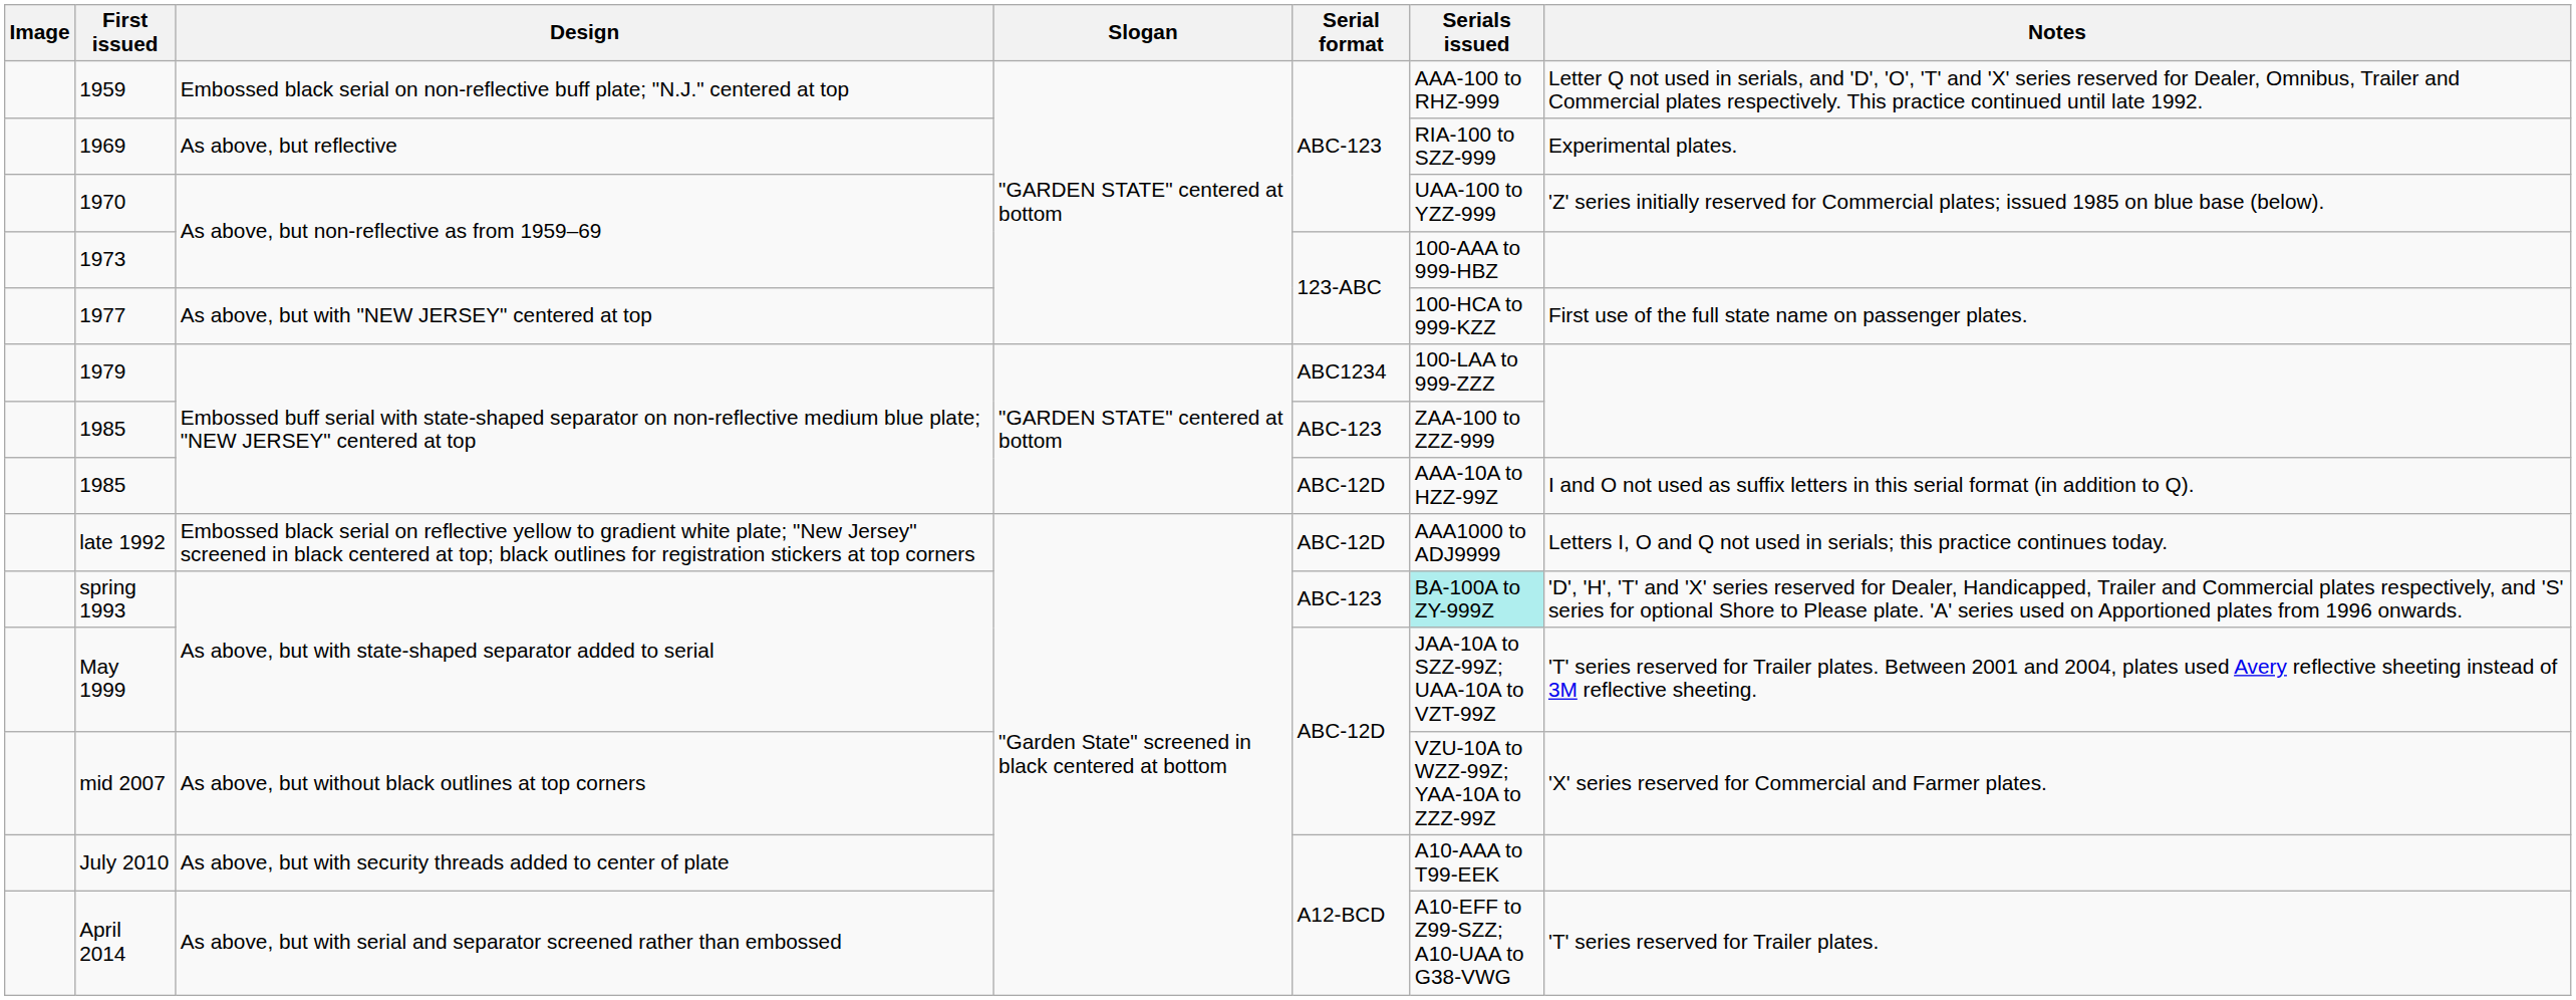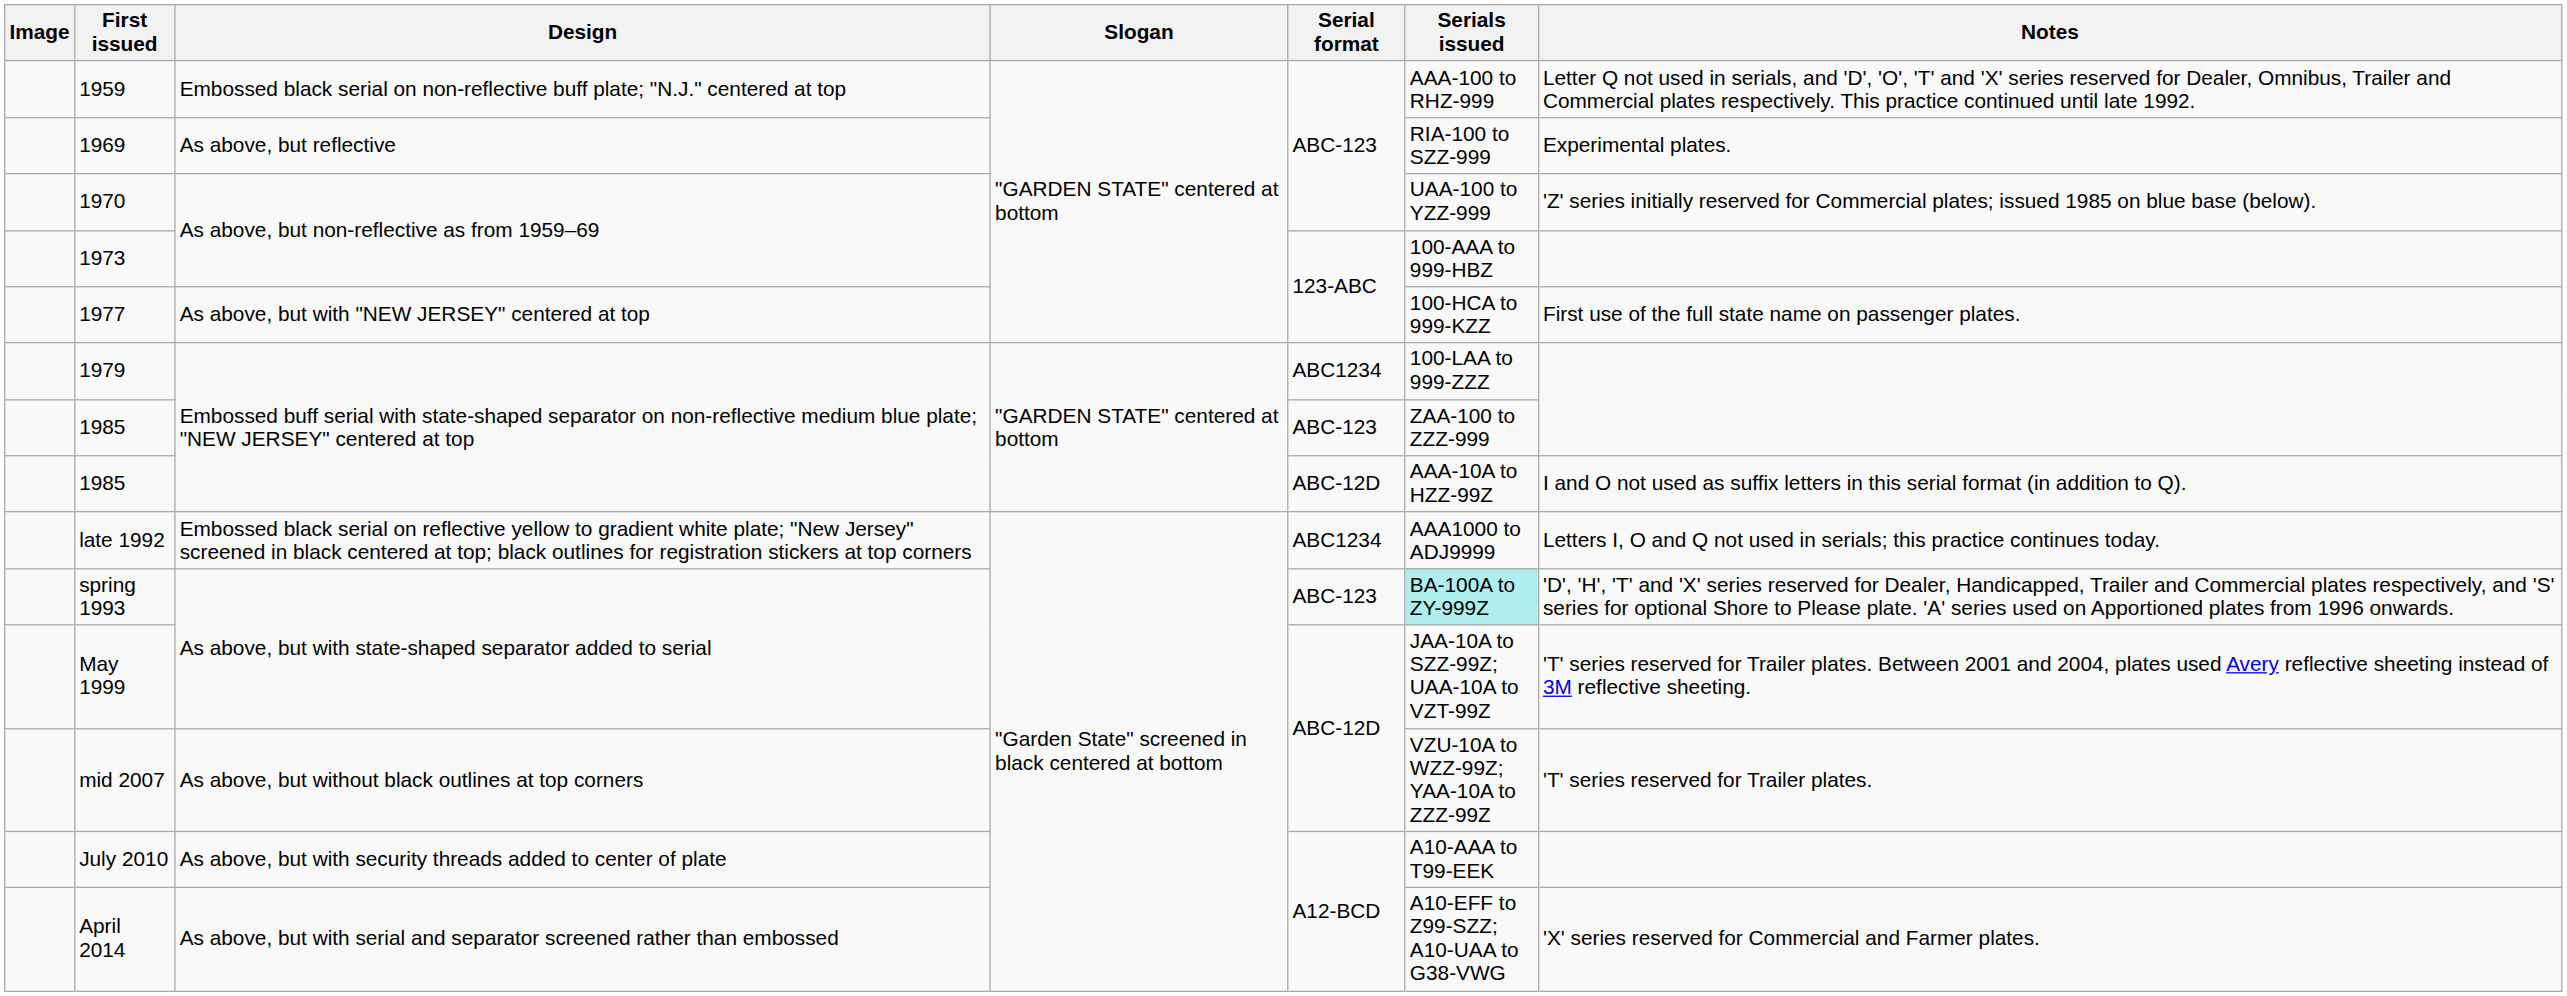 <table class="wikitable">
 <tr>
 <th>Image</th>
 <th>First issued</th>
 <th>Design</th>
 <th>Slogan</th>
 <th>Serial format</th>
 <th style="width:95px;">Serials issued</th>
 <th>Notes</th>
 </tr>
 <tr>
 <td></td>
 <td>1959</td>
 <td>Embossed black serial on non-reflective buff plate; "N.J." centered at top</td>
 <td rowspan="5">"GARDEN STATE" centered at bottom</td>
 <td rowspan="3">ABC-123</td>
 <td>AAA-100 to RHZ-999</td>
 <td>Letter Q not used in serials, and 'D', 'O', 'T' and 'X' series reserved for Dealer, Omnibus, Trailer and Commercial plates respectively. This practice continued until late 1992.</td>
 </tr>
 <tr>
 <td></td>
 <td>1969</td>
 <td>As above, but reflective</td>
 <td>RIA-100 to SZZ-999</td>
 <td>Experimental plates.</td>
 </tr>
 <tr>
 <td></td>
 <td>1970</td>
 <td rowspan="2">As above, but non-reflective as from 1959–69</td>
 <td>UAA-100 to YZZ-999</td>
 <td>'Z' series initially reserved for Commercial plates; issued 1985 on blue base (below).</td>
 </tr>
 <tr>
 <td></td>
 <td>1973</td>
 <td rowspan="2">123-ABC</td>
 <td>100-AAA to 999-HBZ</td>
 <td></td>
 </tr>
 <tr>
 <td></td>
 <td>1977</td>
 <td>As above, but with "NEW JERSEY" centered at top</td>
 <td>100-HCA to 999-KZZ</td>
 <td>First use of the full state name on passenger plates.</td>
 </tr>
 <tr>
 <td></td>
 <td>1979</td>
 <td rowspan="3">Embossed buff serial with state-shaped separator on non-reflective medium blue plate; "NEW JERSEY" centered at top</td>
 <td rowspan="3">"GARDEN STATE" centered at bottom</td>
 <td>ABC1234</td>
 <td>100-LAA to 999-ZZZ</td>
 <td rowspan="2"></td>
 </tr>
 <tr>
 <td></td>
 <td>1985</td>
 <td>ABC-123</td>
 <td>ZAA-100 to ZZZ-999</td>
 </tr>
 <tr>
 <td></td>
 <td>1985</td>
 <td>ABC-12D</td>
 <td>AAA-10A to HZZ-99Z</td>
 <td>I and O not used as suffix letters in this serial format (in addition to Q).</td>
 </tr>
 <tr>
 <td></td>
 <td>late 1992</td>
 <td>Embossed black serial on reflective yellow to gradient white plate; "New Jersey" screened in black centered at top; black outlines for registration stickers at top corners</td>
 <td rowspan="6">"Garden State" screened in black centered at bottom</td>
-<td>ABC-12D</td>
+<td>ABC1234</td>
 <td>AAA1000 to ADJ9999</td>
 <td>Letters I, O and Q not used in serials; this practice continues today.</td>
 </tr>
 <tr>
 <td></td>
 <td>spring 1993</td>
 <td rowspan="2">As above, but with state-shaped separator added to serial</td>
 <td>ABC-123</td>
 <td style="background: paleturquoise;">BA-100A to ZY-999Z</td>
 <td>'D', 'H', 'T' and 'X' series reserved for Dealer, Handicapped, Trailer and Commercial plates respectively, and 'S' series for optional Shore to Please plate. 'A' series used on Apportioned plates from 1996 onwards.</td>
 </tr>
 <tr>
 <td></td>
 <td>May 1999</td>
 <td rowspan="2">ABC-12D</td>
 <td>JAA-10A to SZZ-99Z;<br>UAA-10A to VZT-99Z</td>
 <td>'T' series reserved for Trailer plates. Between 2001 and 2004, plates used <a href='#'>Avery</a> reflective sheeting instead of <a href='#'>3M</a> reflective sheeting.</td>
 </tr>
 <tr>
 <td></td>
 <td>mid 2007</td>
 <td>As above, but without black outlines at top corners</td>
 <td>VZU-10A to WZZ-99Z;<br>YAA-10A to ZZZ-99Z</td>
-<td>'X' series reserved for Commercial and Farmer plates.</td>
+<td>'T' series reserved for Trailer plates.</td>
 </tr>
 <tr>
 <td></td>
 <td>July 2010</td>
 <td>As above, but with security threads added to center of plate</td>
 <td rowspan="2">A12-BCD</td>
 <td>A10-AAA to T99-EEK</td>
 <td></td>
 </tr>
 <tr>
 <td></td>
 <td>April 2014</td>
 <td>As above, but with serial and separator screened rather than embossed</td>
 <td>A10-EFF to Z99-SZZ;<br>A10-UAA to G38-VWG </td>
-<td>'T' series reserved for Trailer plates.</td>
+<td>'X' series reserved for Commercial and Farmer plates.</td>
 </tr>
 </table>
